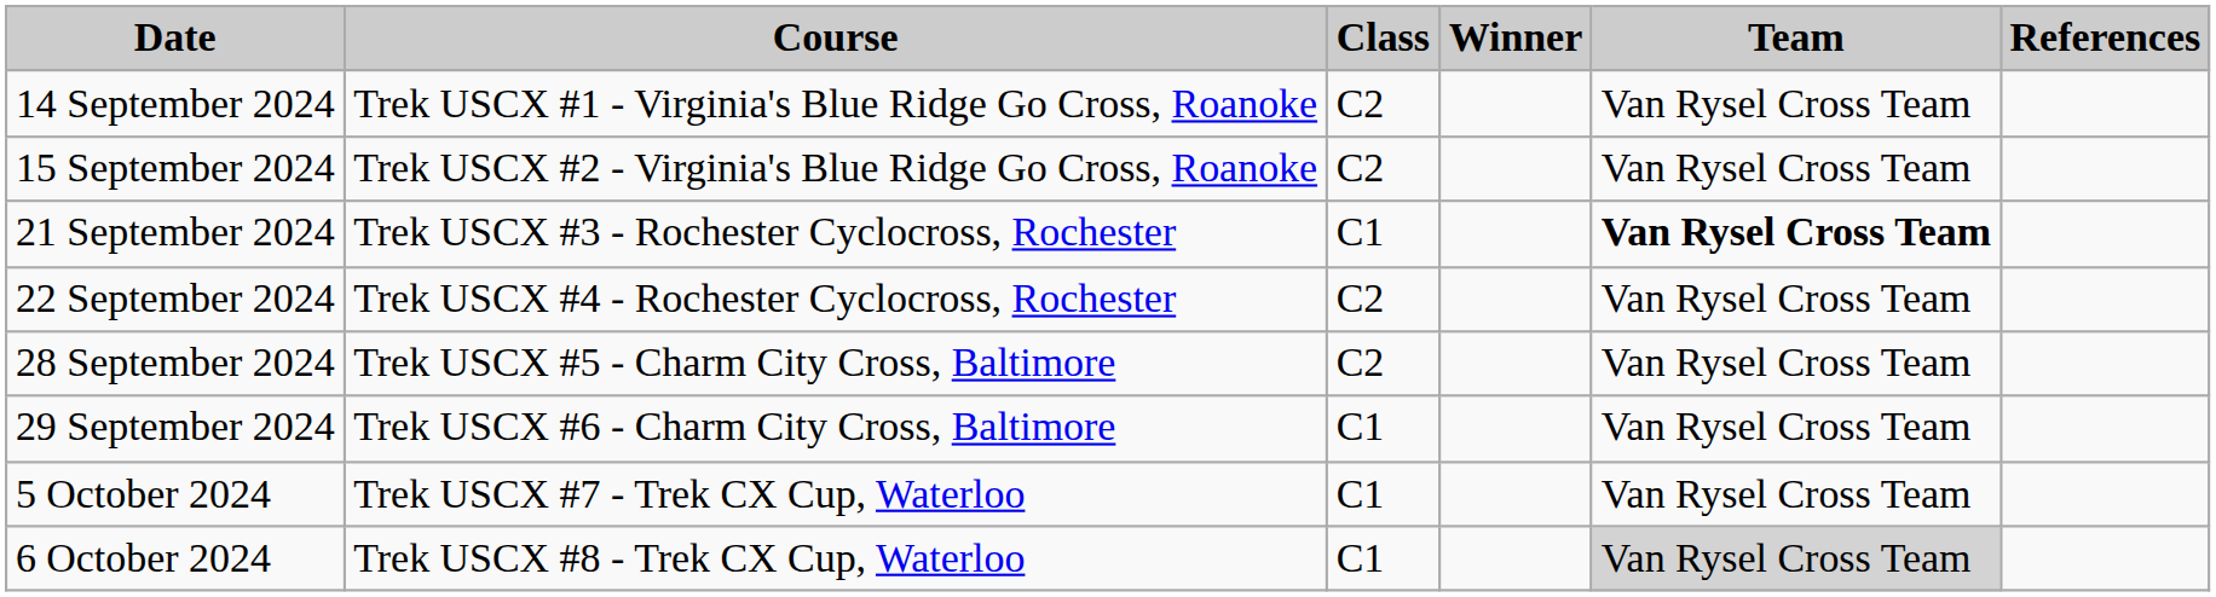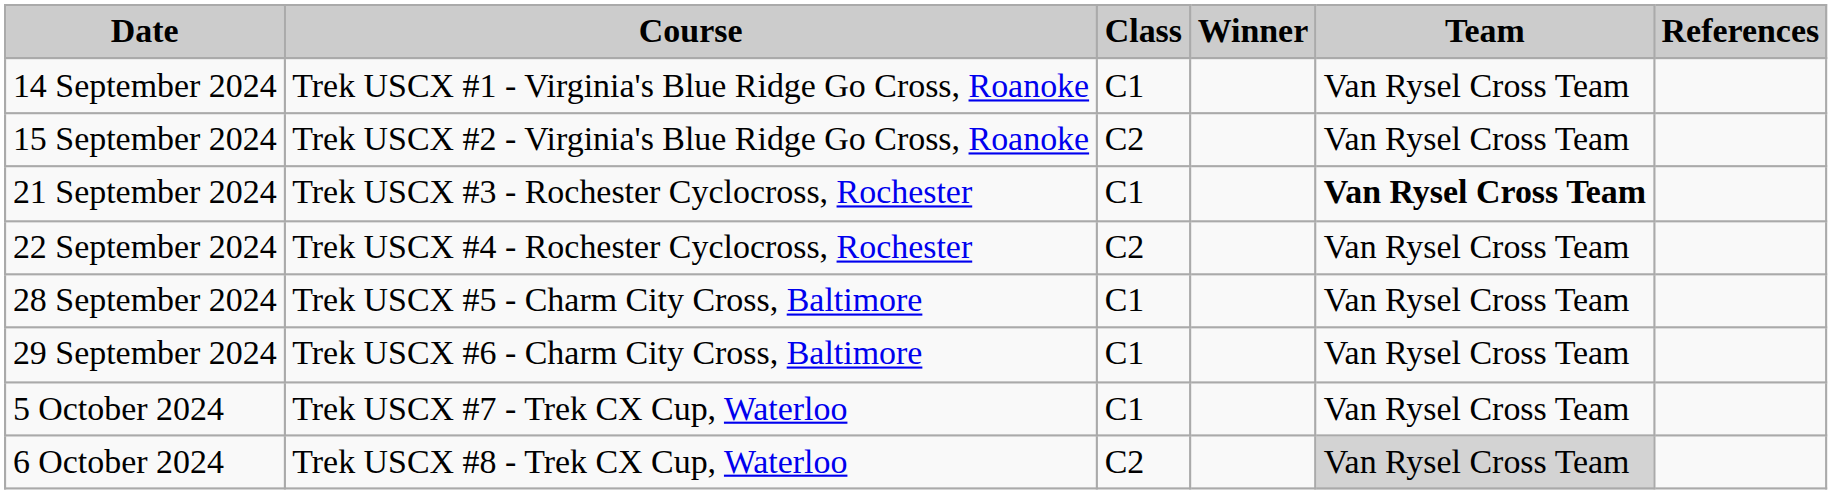 <table class="wikitable sortable alternance ">
 <tr>
 <th scope="col" style="background-color:#CCCCCC;">Date</th>
 <th scope="col" style="background-color:#CCCCCC;">Course</th>
 <th scope="col" style="background-color:#CCCCCC;">Class</th>
 <th scope="col" style="background-color:#CCCCCC;">Winner</th>
 <th scope="col" style="background-color:#CCCCCC;">Team</th>
 <th scope="col" style="background-color:#CCCCCC;">References</th>
 </tr>
 <tr>
 <td>14 September 2024</td>
 <td> Trek USCX #1 - Virginia's Blue Ridge Go Cross, <a href='#'>Roanoke</a></td>
-<td>C2</td>
+<td>C1</td>
 <td></td>
 <td>Van Rysel Cross Team</td>
 <td></td>
 </tr>
 <tr>
 <td>15 September 2024</td>
 <td> Trek USCX #2 - Virginia's Blue Ridge Go Cross, <a href='#'>Roanoke</a></td>
 <td>C2</td>
 <td></td>
 <td>Van Rysel Cross Team</td>
 <td></td>
 </tr>
 <tr>
 <td>21 September 2024</td>
 <td> Trek USCX #3 - Rochester Cyclocross, <a href='#'>Rochester</a></td>
 <td>C1</td>
 <td></td>
 <td><strong>Van Rysel Cross Team</strong></td>
 <td></td>
 </tr>
 <tr>
 <td>22 September 2024</td>
 <td> Trek USCX #4 - Rochester Cyclocross, <a href='#'>Rochester</a></td>
 <td>C2</td>
 <td></td>
 <td>Van Rysel Cross Team</td>
 <td></td>
 </tr>
 <tr>
 <td>28 September 2024</td>
 <td> Trek USCX #5 - Charm City Cross, <a href='#'>Baltimore</a></td>
-<td>C2</td>
+<td>C1</td>
 <td></td>
 <td>Van Rysel Cross Team</td>
 <td></td>
 </tr>
 <tr>
 <td>29 September 2024</td>
 <td> Trek USCX #6 - Charm City Cross, <a href='#'>Baltimore</a></td>
 <td>C1</td>
 <td></td>
 <td>Van Rysel Cross Team</td>
 <td></td>
 </tr>
 <tr>
 <td>5 October 2024</td>
 <td> Trek USCX #7 - Trek CX Cup, <a href='#'>Waterloo</a></td>
 <td>C1</td>
 <td></td>
 <td>Van Rysel Cross Team</td>
 <td></td>
 </tr>
 <tr>
 <td>6 October 2024</td>
 <td> Trek USCX #8 - Trek CX Cup, <a href='#'>Waterloo</a></td>
-<td>C1</td>
+<td>C2</td>
 <td></td>
 <td style="background: lightgrey;">Van Rysel Cross Team</td>
 <td></td>
 </tr>
 </table>
